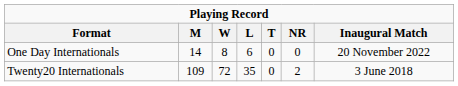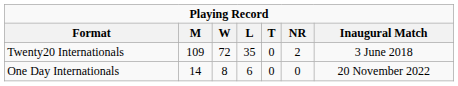 <table class="wikitable" style="text-align: center; width: 600px;">
 <tr>
 <td colspan=7 align="center"><strong>Playing Record</strong></td>
 </tr>
 <tr>
 <th>Format</th>
 <th>M</th>
 <th>W</th>
 <th>L</th>
 <th>T</th>
 <th>NR</th>
 <th>Inaugural Match</th>
 </tr>
 <tr>
+<td align="left">Twenty20 Internationals</td>
+<td>109</td>
+<td>72</td>
+<td>35</td>
+<td>0</td>
+<td>2</td>
+<td>3 June 2018</td>
+</tr>
+<tr>
 <td align="left">One Day Internationals</td>
 <td>14</td>
 <td>8</td>
 <td>6</td>
 <td>0</td>
 <td>0</td>
 <td>20 November 2022</td>
 </tr>
-<tr>
-<td align="left">Twenty20 Internationals</td>
-<td>109</td>
-<td>72</td>
-<td>35</td>
-<td>0</td>
-<td>2</td>
-<td>3 June 2018</td>
-</tr>
 </table>
